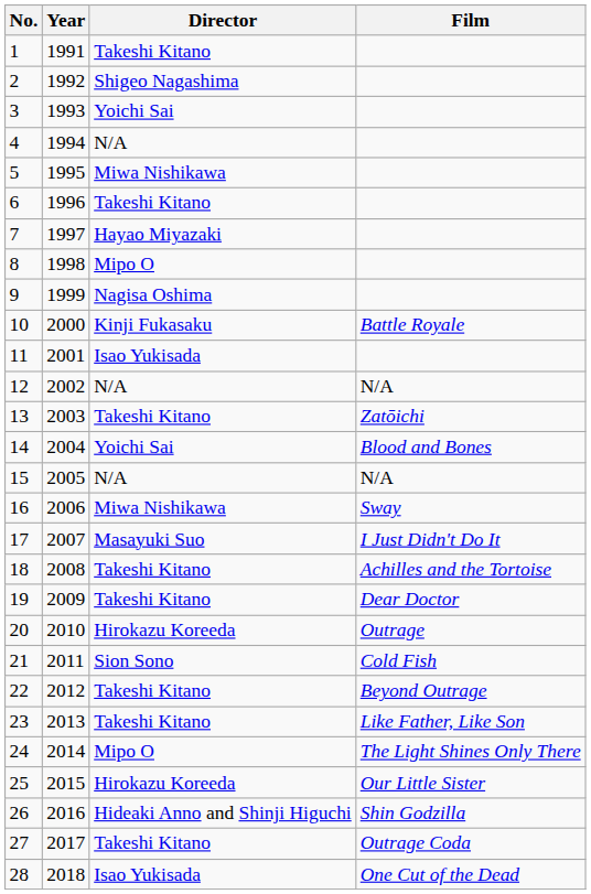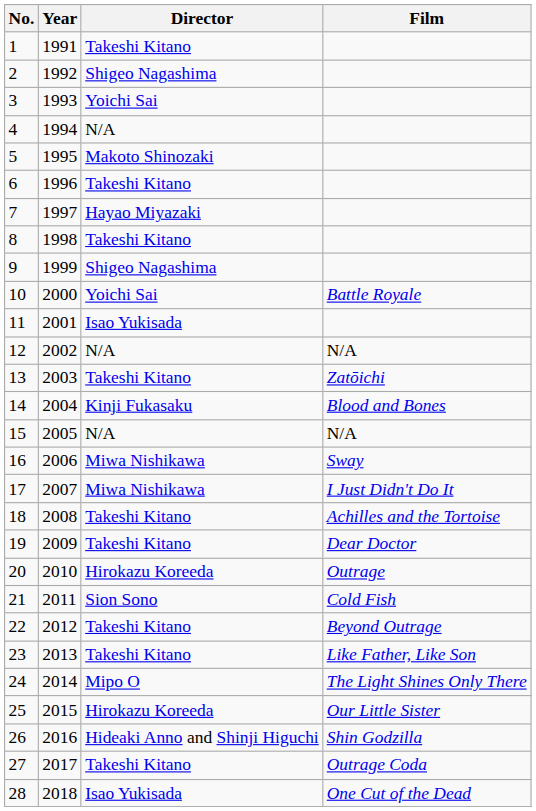 <table class="wikitable">
 <tr>
 <th>No.</th>
 <th>Year</th>
 <th>Director</th>
 <th>Film</th>
 </tr>
 <tr>
 <td>1</td>
 <td>1991</td>
 <td><a href='#'>Takeshi Kitano</a></td>
 <td></td>
 </tr>
 <tr>
 <td>2</td>
 <td>1992</td>
 <td><a href='#'>Shigeo Nagashima</a></td>
 <td></td>
 </tr>
 <tr>
 <td>3</td>
 <td>1993</td>
 <td><a href='#'>Yoichi Sai</a></td>
 <td></td>
 </tr>
 <tr>
 <td>4</td>
 <td>1994</td>
 <td>N/A</td>
 <td></td>
 </tr>
 <tr>
 <td>5</td>
 <td>1995</td>
-<td><a href='#'>Miwa Nishikawa</a></td>
+<td><a href='#'>Makoto Shinozaki</a></td>
 <td></td>
 </tr>
 <tr>
 <td>6</td>
 <td>1996</td>
 <td><a href='#'>Takeshi Kitano</a></td>
 <td></td>
 </tr>
 <tr>
 <td>7</td>
 <td>1997</td>
 <td><a href='#'>Hayao Miyazaki</a></td>
 <td></td>
 </tr>
 <tr>
 <td>8</td>
 <td>1998</td>
-<td><a href='#'>Mipo O</a></td>
+<td><a href='#'>Takeshi Kitano</a></td>
 <td></td>
 </tr>
 <tr>
 <td>9</td>
 <td>1999</td>
-<td><a href='#'>Nagisa Oshima</a></td>
+<td><a href='#'>Shigeo Nagashima</a></td>
 <td></td>
 </tr>
 <tr>
 <td>10</td>
 <td>2000</td>
-<td><a href='#'>Kinji Fukasaku</a></td>
+<td><a href='#'>Yoichi Sai</a></td>
 <td><em><a href='#'>Battle Royale</a></em></td>
 </tr>
 <tr>
 <td>11</td>
 <td>2001</td>
 <td><a href='#'>Isao Yukisada</a></td>
 <td></td>
 </tr>
 <tr>
 <td>12</td>
 <td>2002</td>
 <td>N/A</td>
 <td>N/A</td>
 </tr>
 <tr>
 <td>13</td>
 <td>2003</td>
 <td><a href='#'>Takeshi Kitano</a></td>
 <td><em><a href='#'>Zatōichi</a></em></td>
 </tr>
 <tr>
 <td>14</td>
 <td>2004</td>
-<td><a href='#'>Yoichi Sai</a></td>
+<td><a href='#'>Kinji Fukasaku</a></td>
 <td><em><a href='#'>Blood and Bones</a></em></td>
 </tr>
 <tr>
 <td>15</td>
 <td>2005</td>
 <td>N/A</td>
 <td>N/A</td>
 </tr>
 <tr>
 <td>16</td>
 <td>2006</td>
 <td><a href='#'>Miwa Nishikawa</a></td>
 <td><em><a href='#'>Sway</a></em></td>
 </tr>
 <tr>
 <td>17</td>
 <td>2007</td>
-<td><a href='#'>Masayuki Suo</a></td>
+<td><a href='#'>Miwa Nishikawa</a></td>
 <td><em><a href='#'>I Just Didn't Do It</a></em></td>
 </tr>
 <tr>
 <td>18</td>
 <td>2008</td>
 <td><a href='#'>Takeshi Kitano</a></td>
 <td><em><a href='#'>Achilles and the Tortoise</a></em></td>
 </tr>
 <tr>
 <td>19</td>
 <td>2009</td>
 <td><a href='#'>Takeshi Kitano</a></td>
 <td><em><a href='#'>Dear Doctor</a></em></td>
 </tr>
 <tr>
 <td>20</td>
 <td>2010</td>
 <td><a href='#'>Hirokazu Koreeda</a></td>
 <td><em><a href='#'>Outrage</a></em></td>
 </tr>
 <tr>
 <td>21</td>
 <td>2011</td>
 <td><a href='#'>Sion Sono</a></td>
 <td><em><a href='#'>Cold Fish</a></em></td>
 </tr>
 <tr>
 <td>22</td>
 <td>2012</td>
 <td><a href='#'>Takeshi Kitano</a></td>
 <td><em><a href='#'>Beyond Outrage</a></em></td>
 </tr>
 <tr>
 <td>23</td>
 <td>2013</td>
 <td><a href='#'>Takeshi Kitano</a></td>
 <td><em><a href='#'>Like Father, Like Son</a></em></td>
 </tr>
 <tr>
 <td>24</td>
 <td>2014</td>
 <td><a href='#'>Mipo O</a></td>
 <td><em><a href='#'>The Light Shines Only There</a></em></td>
 </tr>
 <tr>
 <td>25</td>
 <td>2015</td>
 <td><a href='#'>Hirokazu Koreeda</a></td>
 <td><em><a href='#'>Our Little Sister</a></em></td>
 </tr>
 <tr>
 <td>26</td>
 <td>2016</td>
 <td><a href='#'>Hideaki Anno</a> and <a href='#'>Shinji Higuchi</a></td>
 <td><em><a href='#'>Shin Godzilla</a></em></td>
 </tr>
 <tr>
 <td>27</td>
 <td>2017</td>
 <td><a href='#'>Takeshi Kitano</a></td>
 <td><em><a href='#'>Outrage Coda</a></em></td>
 </tr>
 <tr>
 <td>28</td>
 <td>2018</td>
 <td><a href='#'>Isao Yukisada</a></td>
 <td><em><a href='#'>One Cut of the Dead</a></em></td>
 </tr>
 <tr>
 </tr>
 </table>
